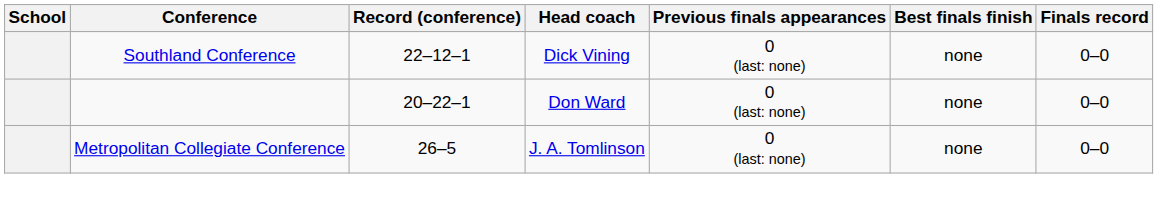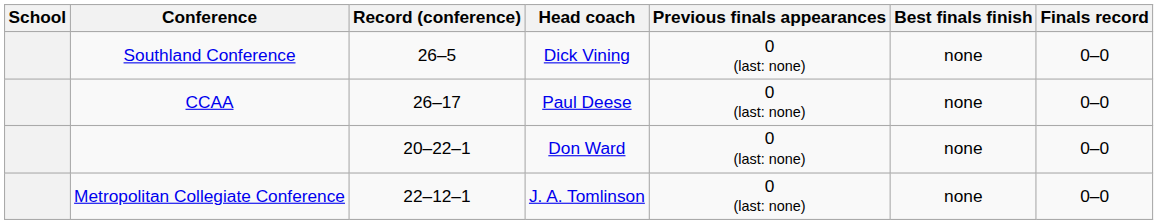 <table class="wikitable" style=text-align:center>
 <tr>
 <th>School</th>
 <th>Conference</th>
 <th>Record (conference)</th>
 <th>Head coach</th>
 <th>Previous finals appearances</th>
 <th>Best finals finish</th>
 <th>Finals record</th>
 </tr>
 <tr>
 <th scope="row" style="text-align:center"></th>
 <td><a href='#'>Southland Conference</a></td>
-<td>22–12–1</td>
+<td>26–5</td>
 <td><a href='#'>Dick Vining</a></td>
+<td>0<br><small>(last: none)</small></td>
+<td>none</td>
+<td>0–0</td>
+</tr>
+<tr>
+<th scope="row" style="text-align:center"></th>
+<td><a href='#'>CCAA</a></td>
+<td>26–17</td>
+<td><a href='#'>Paul Deese</a></td>
 <td>0<br><small>(last: none)</small></td>
 <td>none</td>
 <td>0–0</td>
 </tr>
 <tr>
 <th scope="row" style="text-align:center"></th>
 <td></td>
 <td>20–22–1</td>
 <td><a href='#'>Don Ward</a></td>
 <td>0<br><small>(last: none)</small></td>
 <td>none</td>
 <td>0–0</td>
 </tr>
 <tr>
 <th scope="row" style="text-align:center"></th>
 <td><a href='#'>Metropolitan Collegiate Conference</a></td>
-<td>26–5</td>
+<td>22–12–1</td>
 <td><a href='#'>J. A. Tomlinson</a></td>
 <td>0<br><small>(last: none)</small></td>
 <td>none</td>
 <td>0–0</td>
 </tr>
 </table>
